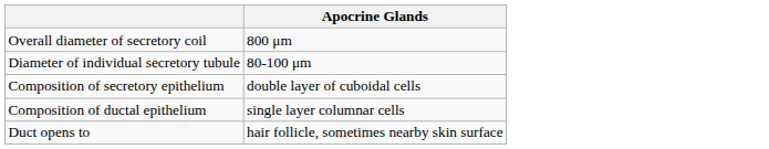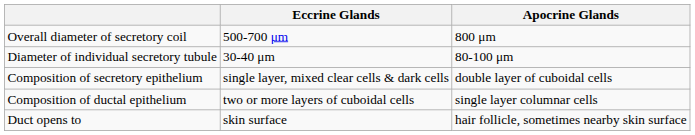 <table class="wikitable">
 <tr>
 <th> </th>
+<th>Eccrine Glands</th>
 <th>Apocrine Glands</th>
 </tr>
 <tr>
 <td>Overall diameter of secretory coil</td>
+<td>500-700 <a href='#'>μm</a></td>
 <td>800 μm</td>
 </tr>
 <tr>
 <td>Diameter of individual secretory tubule</td>
+<td>30-40 μm</td>
 <td>80-100 μm</td>
 </tr>
 <tr>
 <td>Composition of secretory epithelium</td>
+<td>single layer, mixed clear cells & dark cells</td>
 <td>double layer of cuboidal cells</td>
 </tr>
 <tr>
 <td>Composition of ductal epithelium</td>
+<td>two or more layers of cuboidal cells</td>
 <td>single layer columnar cells</td>
 </tr>
 <tr>
 <td>Duct opens to</td>
+<td>skin surface</td>
 <td>hair follicle, sometimes nearby skin surface</td>
 </tr>
 </table>
